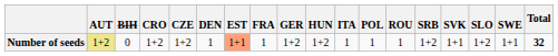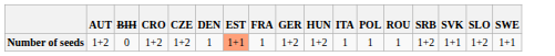 <table class="wikitable">
 <tr>
 <th></th>
 <th> <br>AUT</th>
 <th> <br><s>BIH</s></th>
 <th> <br>CRO</th>
 <th> <br>CZE</th>
 <th> <br>DEN</th>
 <th> <br>EST</th>
 <th> <br>FRA</th>
 <th> <br>GER</th>
 <th> <br>HUN</th>
 <th> <br>ITA</th>
 <th> <br>POL</th>
 <th> <br>ROU</th>
 <th> <br>SRB</th>
 <th> <br>SVK</th>
 <th> <br>SLO</th>
 <th> <br>SWE</th>
-<th>Total</th>
 </tr>
 <tr align="center">
 <th>Number of seeds</th>
-<td style="background: khaki;">1+2</td>
+<td>1+2</td>
 <td><abbr>0</abbr></td>
 <td>1+2</td>
 <td>1+2</td>
 <td>1</td>
 <td style="background: lightsalmon;">1+1</td>
 <td>1</td>
 <td>1+2</td>
 <td>1+2</td>
 <td>1</td>
 <td>1</td>
 <td>1</td>
 <td>1+2</td>
 <td>1+1</td>
 <td>1+2</td>
 <td>1+1</td>
-<td><strong>32</strong></td>
 </tr>
 </table>
